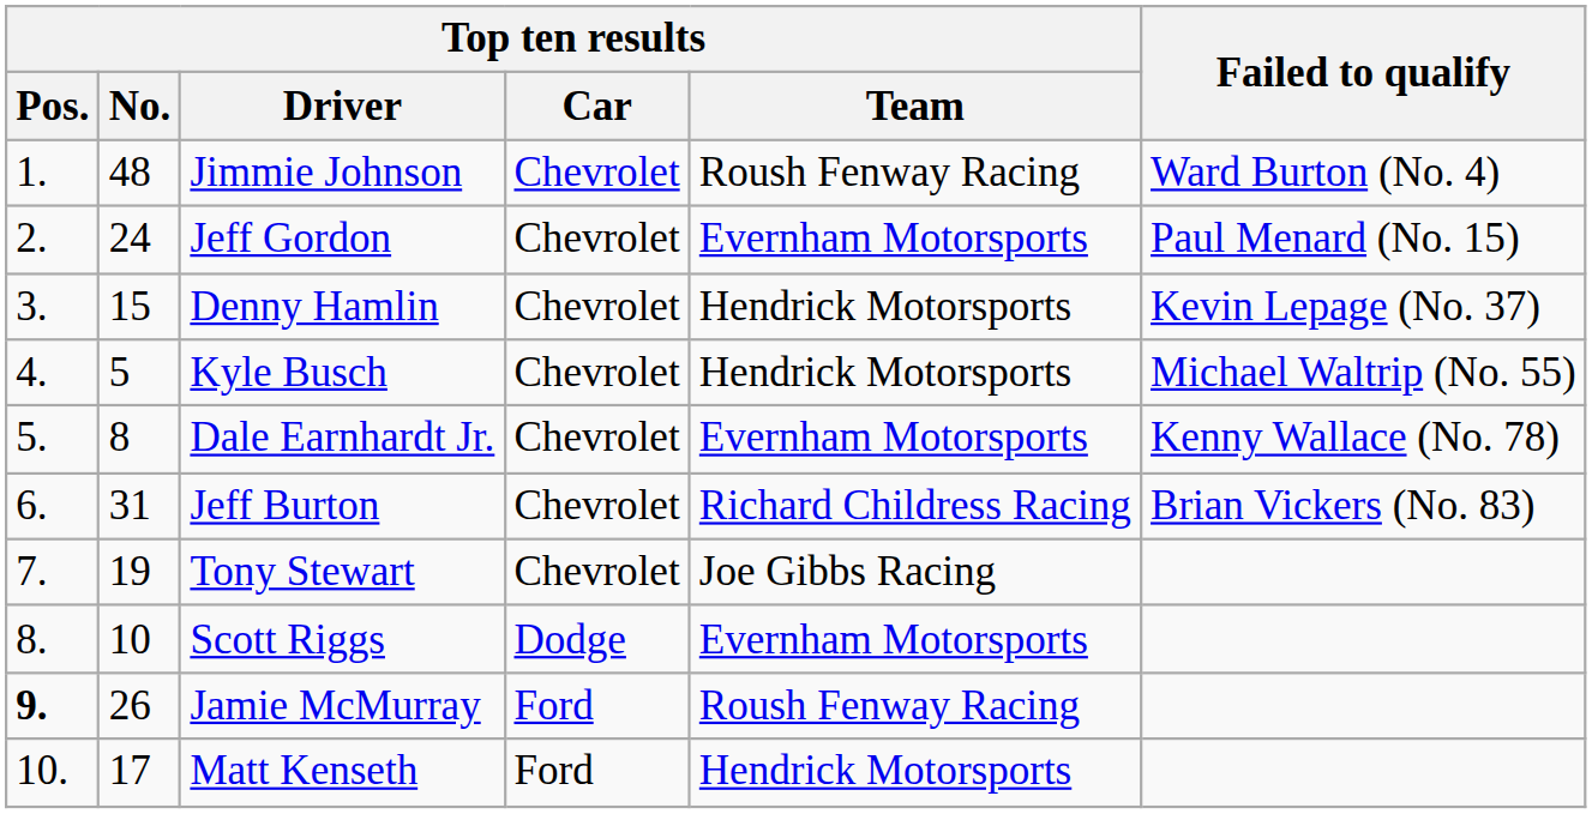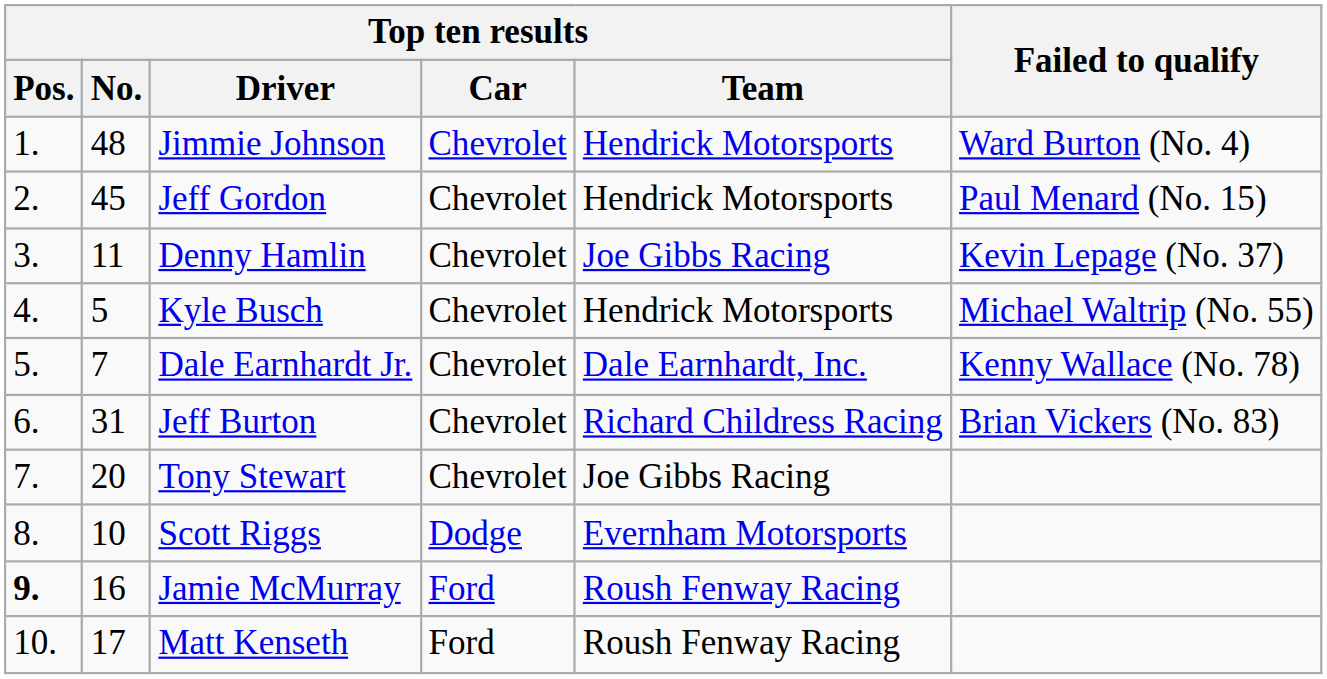 <table class="wikitable">
 <tr>
 <th colspan=5>Top ten results</th>
 <th rowspan=2>Failed to qualify</th>
 </tr>
 <tr>
 <th>Pos.</th>
 <th>No.</th>
 <th>Driver</th>
 <th>Car</th>
 <th>Team</th>
 </tr>
 <tr>
 <td>1.</td>
 <td>48</td>
 <td><a href='#'>Jimmie Johnson</a></td>
 <td><a href='#'>Chevrolet</a></td>
-<td>Roush Fenway Racing</td>
+<td><a href='#'>Hendrick Motorsports</a></td>
 <td><a href='#'>Ward Burton</a> (No. 4)</td>
 </tr>
 <tr>
 <td>2.</td>
-<td>24</td>
+<td>45</td>
 <td><a href='#'>Jeff Gordon</a></td>
 <td>Chevrolet</td>
-<td><a href='#'>Evernham Motorsports</a></td>
+<td>Hendrick Motorsports</td>
 <td><a href='#'>Paul Menard</a> (No. 15)</td>
 </tr>
 <tr>
 <td>3.</td>
-<td>15</td>
+<td>11</td>
 <td><a href='#'>Denny Hamlin</a></td>
 <td>Chevrolet</td>
-<td>Hendrick Motorsports</td>
+<td><a href='#'>Joe Gibbs Racing</a></td>
 <td><a href='#'>Kevin Lepage</a> (No. 37)</td>
 </tr>
 <tr>
 <td>4.</td>
 <td>5</td>
 <td><a href='#'>Kyle Busch</a></td>
 <td>Chevrolet</td>
 <td>Hendrick Motorsports</td>
 <td><a href='#'>Michael Waltrip</a> (No. 55)</td>
 </tr>
 <tr>
 <td>5.</td>
-<td>8</td>
+<td>7</td>
 <td><a href='#'>Dale Earnhardt Jr.</a></td>
 <td>Chevrolet</td>
-<td><a href='#'>Evernham Motorsports</a></td>
+<td><a href='#'>Dale Earnhardt, Inc.</a></td>
 <td><a href='#'>Kenny Wallace</a> (No. 78)</td>
 </tr>
 <tr>
 <td>6.</td>
 <td>31</td>
 <td><a href='#'>Jeff Burton</a></td>
 <td>Chevrolet</td>
 <td><a href='#'>Richard Childress Racing</a></td>
 <td><a href='#'>Brian Vickers</a> (No. 83)</td>
 </tr>
 <tr>
 <td>7.</td>
-<td>19</td>
+<td>20</td>
 <td><a href='#'>Tony Stewart</a></td>
 <td>Chevrolet</td>
 <td>Joe Gibbs Racing</td>
 <td></td>
 </tr>
 <tr>
 <td>8.</td>
 <td>10</td>
 <td><a href='#'>Scott Riggs</a></td>
 <td><a href='#'>Dodge</a></td>
 <td><a href='#'>Evernham Motorsports</a></td>
 <td></td>
 </tr>
 <tr>
 <td><strong>9.</strong></td>
-<td>26</td>
+<td>16</td>
 <td><a href='#'>Jamie McMurray</a></td>
 <td><a href='#'>Ford</a></td>
 <td><a href='#'>Roush Fenway Racing</a></td>
 <td></td>
 </tr>
 <tr>
 <td>10.</td>
 <td>17</td>
 <td><a href='#'>Matt Kenseth</a></td>
 <td>Ford</td>
-<td><a href='#'>Hendrick Motorsports</a></td>
+<td>Roush Fenway Racing</td>
 <td></td>
 </tr>
 </table>
